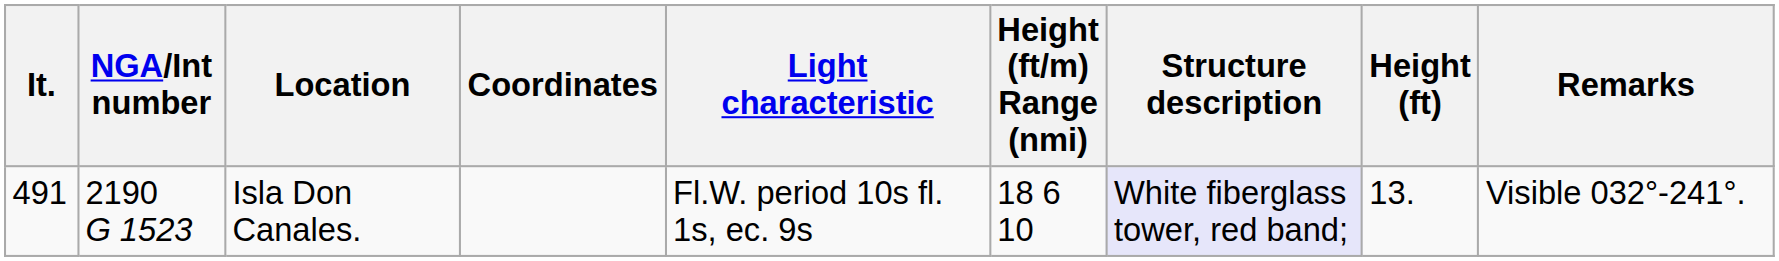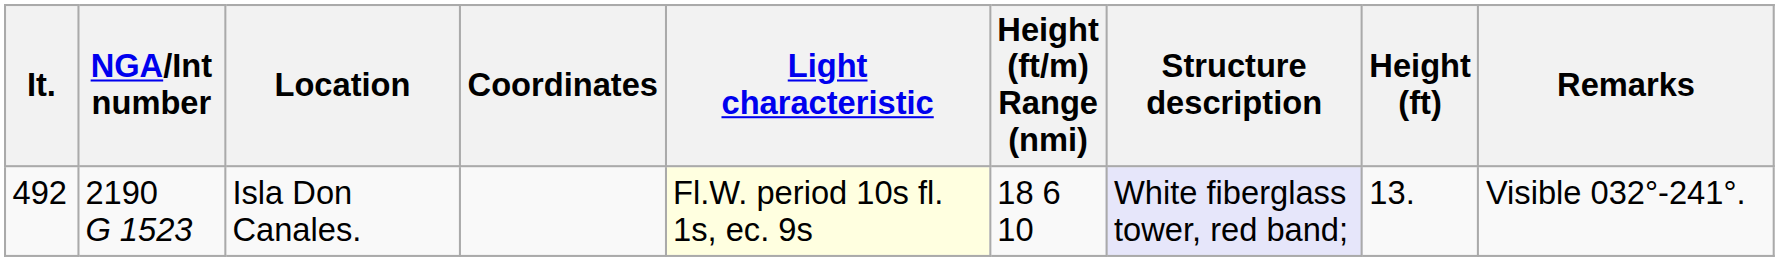 <table class="wikitable">
 <tr>
 <th width="30">It.</th>
 <th width="70"><a href='#'>NGA</a>/Int<br>number</th>
 <th width="150">Location</th>
 <th width="80">Coordinates</th>
 <th width="200"><a href='#'>Light<br>characteristic</a></th>
 <th width="50">Height (ft/m)<br>Range (nmi)</th>
 <th width="150">Structure<br>description</th>
 <th width="30">Height (ft)</th>
 <th width="200">Remarks</th>
 </tr>
 <tr valign="top">
-<td>491</td>
+<td>492</td>
 <td>2190<br><em>G  1523</em></td>
 <td>Isla Don Canales.</td>
 <td></td>
-<td>Fl.W. period 10s fl. 1s, ec. 9s</td>
+<td style="background: lightyellow;">Fl.W. period 10s fl. 1s, ec. 9s</td>
 <td>18 6 10</td>
 <td style="background: lavender;">White fiberglass tower, red   band;</td>
 <td>13.</td>
 <td>Visible 032°-241°.</td>
 </tr>
 </table>
